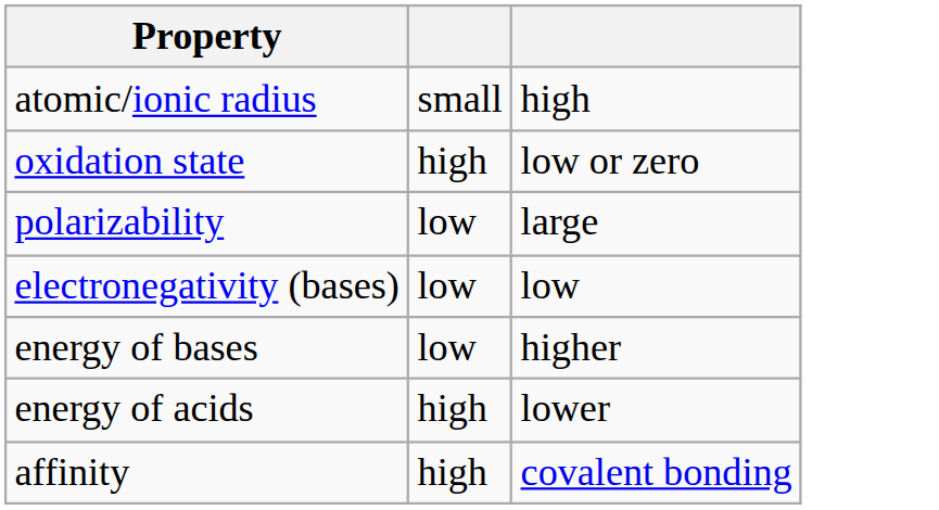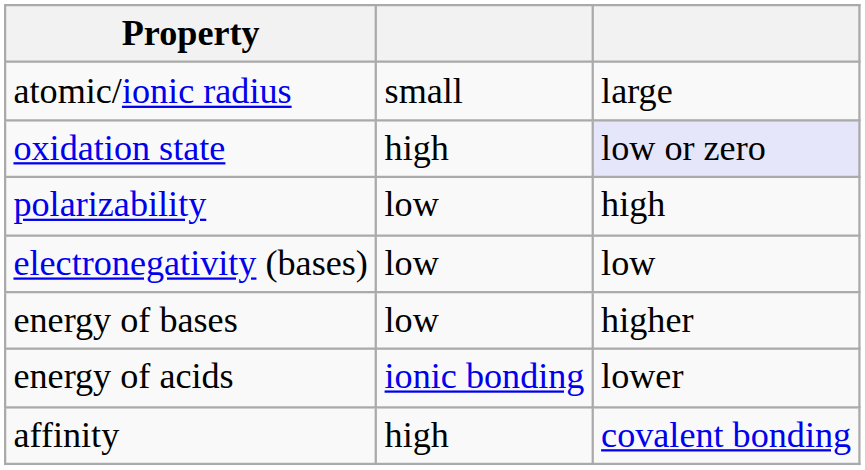 <table class="wikitable">
 <tr>
 <th>Property</th>
 <th></th>
 <th></th>
 </tr>
 <tr>
 <td>atomic/<a href='#'>ionic radius</a></td>
 <td>small</td>
-<td>high</td>
+<td>large</td>
 </tr>
 <tr>
 <td><a href='#'>oxidation state</a></td>
 <td>high</td>
-<td>low or zero</td>
+<td style="background: lavender;">low or zero</td>
 </tr>
 <tr>
 <td><a href='#'>polarizability</a></td>
 <td>low</td>
-<td>large</td>
+<td>high</td>
 </tr>
 <tr>
 <td><a href='#'>electronegativity</a> (bases)</td>
 <td>low</td>
 <td>low</td>
 </tr>
 <tr>
 <td> energy of bases</td>
 <td>low</td>
 <td>higher</td>
 </tr>
 <tr>
 <td> energy of acids</td>
-<td>high</td>
+<td><a href='#'>ionic bonding</a></td>
 <td>lower </td>
 </tr>
 <tr>
 <td>affinity</td>
 <td>high</td>
 <td><a href='#'>covalent bonding</a></td>
 </tr>
 </table>
